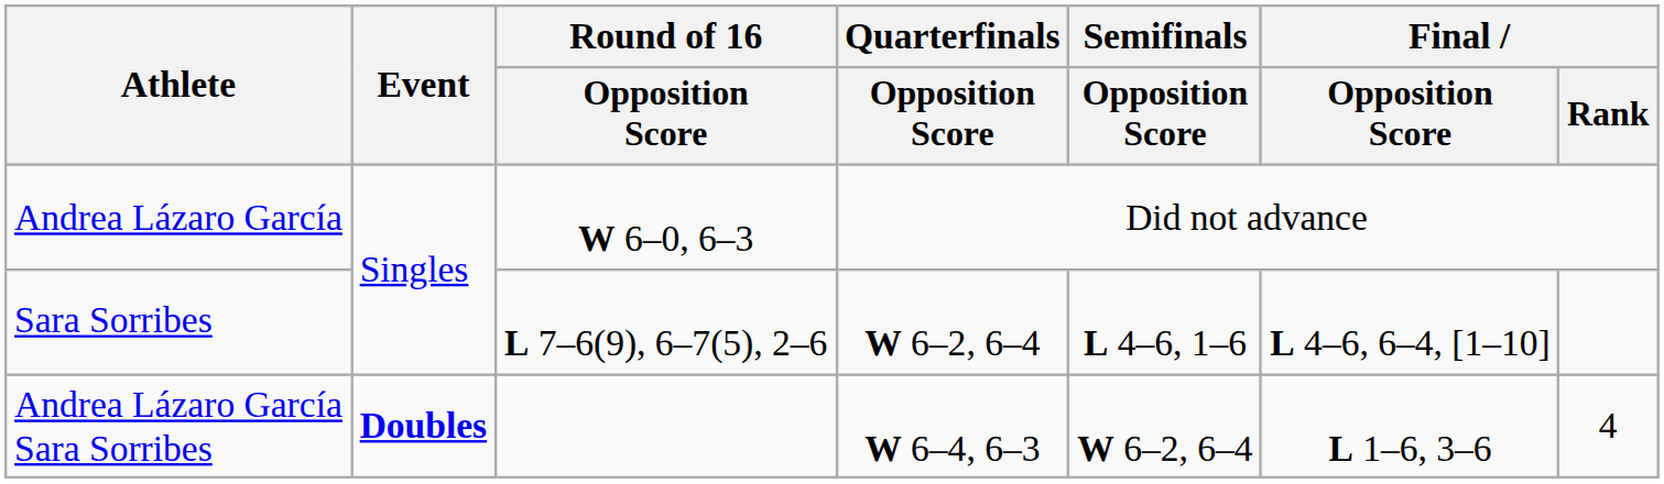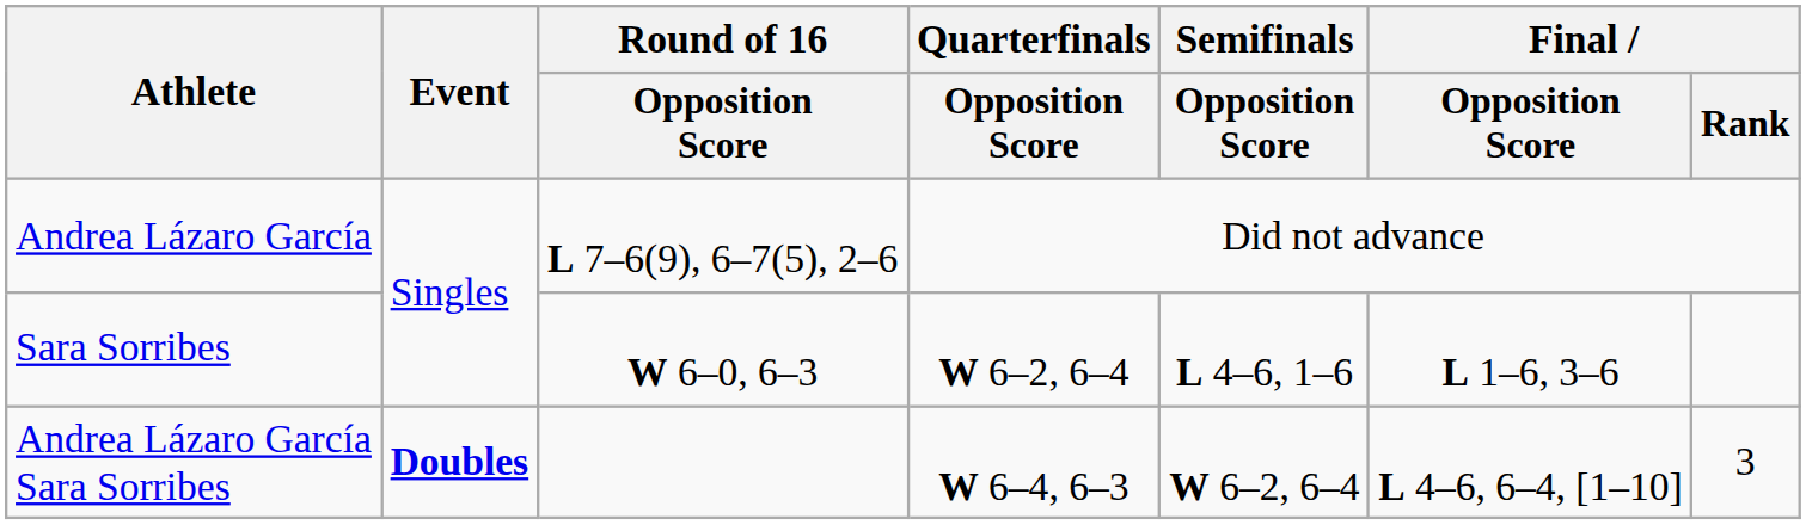 <table class=wikitable style="font-size:90%">
 <tr>
 <th rowspan="2">Athlete</th>
 <th rowspan="2">Event</th>
 <th>Round of 16</th>
 <th>Quarterfinals</th>
 <th>Semifinals</th>
 <th colspan=2>Final / </th>
 </tr>
 <tr style="font-size:95%">
 <th>Opposition<br>Score</th>
 <th>Opposition<br>Score</th>
 <th>Opposition<br>Score</th>
 <th>Opposition<br>Score</th>
 <th>Rank</th>
 </tr>
 <tr align=center>
 <td align=left><a href='#'>Andrea Lázaro García</a></td>
 <td align=left rowspan=2><a href='#'>Singles</a></td>
-<td><br><strong>W</strong> 6–0, 6–3</td>
+<td><br><strong>L</strong> 7–6(9), 6–7(5), 2–6</td>
 <td colspan=4>Did not advance</td>
 </tr>
 <tr align=center>
 <td align=left><a href='#'>Sara Sorribes</a></td>
-<td><br><strong>L</strong> 7–6(9), 6–7(5), 2–6</td>
+<td><br><strong>W</strong> 6–0, 6–3</td>
 <td><br><strong>W</strong> 6–2, 6–4</td>
 <td><br><strong>L</strong> 4–6, 1–6</td>
-<td><br><strong>L</strong> 4–6, 6–4, [1–10]</td>
+<td><br><strong>L</strong> 1–6, 3–6</td>
 <td></td>
 </tr>
 <tr align=center>
 <td align=left><a href='#'>Andrea Lázaro García</a><br><a href='#'>Sara Sorribes</a></td>
 <td align=left><strong><a href='#'>Doubles</a></strong></td>
 <td></td>
 <td><br><strong>W</strong> 6–4, 6–3</td>
 <td><br><strong>W</strong> 6–2, 6–4</td>
-<td><br><strong>L</strong> 1–6, 3–6</td>
-<td>4</td>
+<td><br><strong>L</strong> 4–6, 6–4, [1–10]</td>
+<td>3</td>
 </tr>
 </table>
